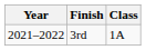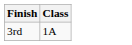 <table class="wikitable">
 <tr>
-<th>Year</th>
 <th>Finish</th>
 <th>Class</th>
 </tr>
 <tr>
-<td>2021–2022</td>
 <td>3rd</td>
 <td>1A</td>
 </tr>
 </table>
